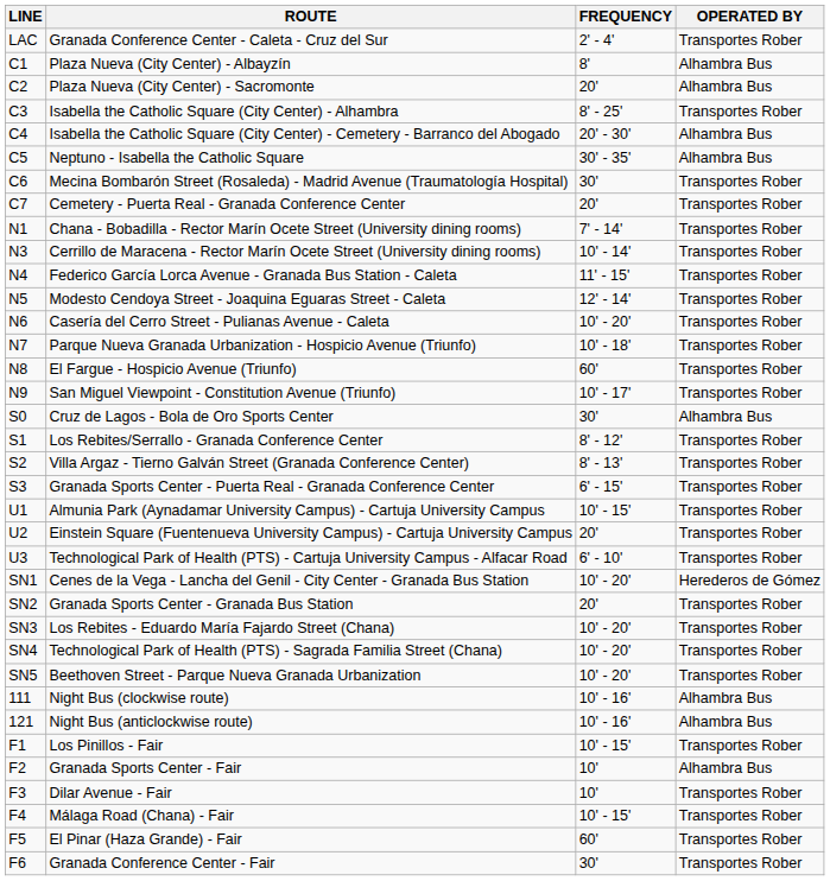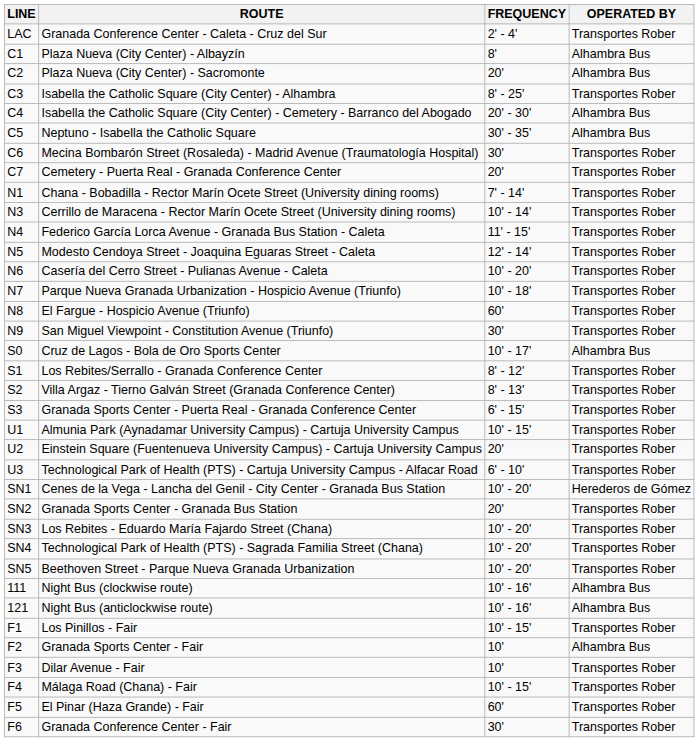 <table class="wikitable sortable">
 <tr>
 <th>LINE</th>
 <th>ROUTE</th>
 <th>FREQUENCY</th>
 <th>OPERATED BY</th>
 </tr>
 <tr>
 <td>LAC</td>
 <td>Granada Conference Center - Caleta - Cruz del Sur</td>
 <td>2' - 4'</td>
 <td>Transportes Rober</td>
 </tr>
 <tr>
 <td>C1</td>
 <td>Plaza Nueva (City Center) - Albayzín</td>
 <td>8'</td>
 <td>Alhambra Bus</td>
 </tr>
 <tr>
 <td>C2</td>
 <td>Plaza Nueva (City Center) - Sacromonte</td>
 <td>20'</td>
 <td>Alhambra Bus</td>
 </tr>
 <tr>
 <td>C3</td>
 <td>Isabella the Catholic Square (City Center) - Alhambra</td>
 <td>8' - 25'</td>
 <td>Transportes Rober</td>
 </tr>
 <tr>
 <td>C4</td>
 <td>Isabella the Catholic Square (City Center) - Cemetery - Barranco del Abogado</td>
 <td>20' - 30'</td>
 <td>Alhambra Bus</td>
 </tr>
 <tr>
 <td>C5</td>
 <td>Neptuno - Isabella the Catholic Square</td>
 <td>30' - 35'</td>
 <td>Alhambra Bus</td>
 </tr>
 <tr>
 <td>C6</td>
 <td>Mecina Bombarón Street (Rosaleda) - Madrid Avenue (Traumatología Hospital)</td>
 <td>30'</td>
 <td>Transportes Rober</td>
 </tr>
 <tr>
 <td>C7</td>
 <td>Cemetery - Puerta Real - Granada Conference Center</td>
 <td>20'</td>
 <td>Transportes Rober</td>
 </tr>
 <tr>
 <td>N1</td>
 <td>Chana - Bobadilla - Rector Marín Ocete Street (University dining rooms)</td>
 <td>7' - 14'</td>
 <td>Transportes Rober</td>
 </tr>
 <tr>
 <td>N3</td>
 <td>Cerrillo de Maracena - Rector Marín Ocete Street (University dining rooms)</td>
 <td>10' - 14'</td>
 <td>Transportes Rober</td>
 </tr>
 <tr>
 <td>N4</td>
 <td>Federico García Lorca Avenue - Granada Bus Station - Caleta</td>
 <td>11' - 15'</td>
 <td>Transportes Rober</td>
 </tr>
 <tr>
 <td>N5</td>
 <td>Modesto Cendoya Street - Joaquina Eguaras Street - Caleta</td>
 <td>12' - 14'</td>
 <td>Transportes Rober</td>
 </tr>
 <tr>
 <td>N6</td>
 <td>Casería del Cerro Street - Pulianas Avenue - Caleta</td>
 <td>10' - 20'</td>
 <td>Transportes Rober</td>
 </tr>
 <tr>
 <td>N7</td>
 <td>Parque Nueva Granada Urbanization - Hospicio Avenue (Triunfo)</td>
 <td>10' - 18'</td>
 <td>Transportes Rober</td>
 </tr>
 <tr>
 <td>N8</td>
 <td>El Fargue - Hospicio Avenue (Triunfo)</td>
 <td>60'</td>
 <td>Transportes Rober</td>
 </tr>
 <tr>
 <td>N9</td>
 <td>San Miguel Viewpoint - Constitution Avenue (Triunfo)</td>
-<td>10' - 17'</td>
+<td>30'</td>
 <td>Transportes Rober</td>
 </tr>
 <tr>
 <td>S0</td>
 <td>Cruz de Lagos - Bola de Oro Sports Center</td>
-<td>30'</td>
+<td>10' - 17'</td>
 <td>Alhambra Bus</td>
 </tr>
 <tr>
 <td>S1</td>
 <td>Los Rebites/Serrallo - Granada Conference Center</td>
 <td>8' - 12'</td>
 <td>Transportes Rober</td>
 </tr>
 <tr>
 <td>S2</td>
 <td>Villa Argaz - Tierno Galván Street (Granada Conference Center)</td>
 <td>8' - 13'</td>
 <td>Transportes Rober</td>
 </tr>
 <tr>
 <td>S3</td>
 <td>Granada Sports Center - Puerta Real - Granada Conference Center</td>
 <td>6' - 15'</td>
 <td>Transportes Rober</td>
 </tr>
 <tr>
 <td>U1</td>
 <td>Almunia Park (Aynadamar University Campus) - Cartuja University Campus</td>
 <td>10' - 15'</td>
 <td>Transportes Rober</td>
 </tr>
 <tr>
 <td>U2</td>
 <td>Einstein Square (Fuentenueva University Campus) - Cartuja University Campus</td>
 <td>20'</td>
 <td>Transportes Rober</td>
 </tr>
 <tr>
 <td>U3</td>
 <td>Technological Park of Health (PTS) - Cartuja University Campus - Alfacar Road</td>
 <td>6' - 10'</td>
 <td>Transportes Rober</td>
 </tr>
 <tr>
 <td>SN1</td>
 <td>Cenes de la Vega - Lancha del Genil - City Center - Granada Bus Station</td>
 <td>10' - 20'</td>
 <td>Herederos de Gómez</td>
 </tr>
 <tr>
 <td>SN2</td>
 <td>Granada Sports Center - Granada Bus Station</td>
 <td>20'</td>
 <td>Transportes Rober</td>
 </tr>
 <tr>
 <td>SN3</td>
 <td>Los Rebites - Eduardo María Fajardo Street (Chana)</td>
 <td>10' - 20'</td>
 <td>Transportes Rober</td>
 </tr>
 <tr>
 <td>SN4</td>
 <td>Technological Park of Health (PTS) - Sagrada Familia Street (Chana)</td>
 <td>10' - 20'</td>
 <td>Transportes Rober</td>
 </tr>
 <tr>
 <td>SN5</td>
 <td>Beethoven Street - Parque Nueva Granada Urbanization</td>
 <td>10' - 20'</td>
 <td>Transportes Rober</td>
 </tr>
 <tr>
 <td>111</td>
 <td>Night Bus (clockwise route)</td>
 <td>10' - 16'</td>
 <td>Alhambra Bus</td>
 </tr>
 <tr>
 <td>121</td>
 <td>Night Bus (anticlockwise route)</td>
 <td>10' - 16'</td>
 <td>Alhambra Bus</td>
 </tr>
 <tr>
 <td>F1</td>
 <td>Los Pinillos - Fair</td>
 <td>10' - 15'</td>
 <td>Transportes Rober</td>
 </tr>
 <tr>
 <td>F2</td>
 <td>Granada Sports Center - Fair</td>
 <td>10'</td>
 <td>Alhambra Bus</td>
 </tr>
 <tr>
 <td>F3</td>
 <td>Dilar Avenue - Fair</td>
 <td>10'</td>
 <td>Transportes Rober</td>
 </tr>
 <tr>
 <td>F4</td>
 <td>Málaga Road (Chana) - Fair</td>
 <td>10' - 15'</td>
 <td>Transportes Rober</td>
 </tr>
 <tr>
 <td>F5</td>
 <td>El Pinar (Haza Grande) - Fair</td>
 <td>60'</td>
 <td>Transportes Rober</td>
 </tr>
 <tr>
 <td>F6</td>
 <td>Granada Conference Center - Fair</td>
 <td>30'</td>
 <td>Transportes Rober</td>
 </tr>
 </table>
